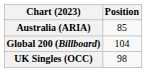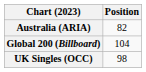 <table class="wikitable sortable plainrowheaders" style="text-align:center">
 <tr>
 <th scope="col">Chart (2023)</th>
 <th scope="col">Position</th>
 </tr>
 <tr>
 <th scope="row">Australia (ARIA)</th>
-<td>85</td>
+<td>82</td>
 </tr>
 <tr>
 <th scope="row">Global 200 (<em>Billboard</em>)</th>
 <td>104</td>
 </tr>
 <tr>
 <th scope="row">UK Singles (OCC)</th>
 <td>98</td>
 </tr>
 </table>
